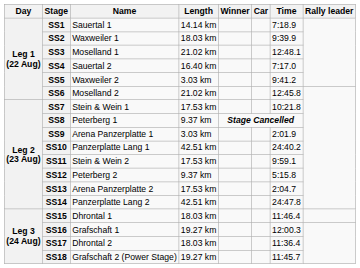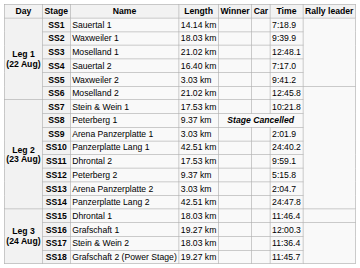 <table class="wikitable" style="text-align: left; font-size: 90%; max-width: 950px;">
 <tr>
 <th>Day</th>
 <th>Stage</th>
 <th>Name</th>
 <th>Length</th>
 <th>Winner</th>
 <th>Car</th>
 <th>Time</th>
 <th>Rally leader</th>
 </tr>
 <tr>
 <th rowspan=6>Leg 1<br>(22 Aug)</th>
 <th>SS1</th>
 <td>Sauertal 1</td>
 <td>14.14 km</td>
 <td></td>
 <td></td>
 <td>7:18.9</td>
 <td rowspan="5"></td>
 </tr>
 <tr>
 <th>SS2</th>
 <td>Waxweiler 1</td>
 <td>18.03 km</td>
 <td></td>
 <td></td>
 <td>9:39.9</td>
 </tr>
 <tr>
 <th>SS3</th>
 <td>Moselland 1</td>
 <td>21.02 km</td>
 <td></td>
 <td></td>
 <td>12:48.1</td>
 </tr>
 <tr>
 <th>SS4</th>
 <td>Sauertal 2</td>
 <td>16.40 km</td>
 <td></td>
 <td></td>
 <td>7:17.0</td>
 </tr>
 <tr>
 <th>SS5</th>
 <td>Waxweiler 2</td>
 <td>3.03 km</td>
 <td></td>
 <td></td>
 <td>9:41.2</td>
 </tr>
 <tr>
 <th>SS6</th>
 <td>Moselland 2</td>
 <td>21.02 km</td>
 <td></td>
 <td></td>
 <td>12:45.8</td>
 <td rowspan="9"></td>
 </tr>
 <tr>
 <th rowspan=8>Leg 2<br>(23 Aug)</th>
 <th>SS7</th>
 <td>Stein & Wein 1</td>
 <td>17.53 km</td>
 <td></td>
 <td></td>
 <td>10:21.8</td>
 </tr>
 <tr>
 <th>SS8</th>
 <td>Peterberg 1</td>
 <td>9.37 km</td>
 <td colspan="3" align="center"><strong><em>Stage Cancelled</em></strong></td>
 </tr>
 <tr>
 <th>SS9</th>
 <td>Arena Panzerplatte 1</td>
 <td>3.03 km</td>
 <td></td>
 <td></td>
 <td>2:01.9</td>
 </tr>
 <tr>
 <th>SS10</th>
 <td>Panzerplatte Lang 1</td>
 <td>42.51 km</td>
 <td></td>
 <td></td>
 <td>24:40.2</td>
 </tr>
 <tr>
 <th>SS11</th>
-<td>Stein & Wein 2</td>
+<td>Dhrontal 2</td>
 <td>17.53 km</td>
 <td></td>
 <td></td>
 <td>9:59.1</td>
 </tr>
 <tr>
 <th>SS12</th>
 <td>Peterberg 2</td>
 <td>9.37 km</td>
 <td></td>
 <td></td>
 <td>5:15.8</td>
 </tr>
 <tr>
 <th>SS13</th>
 <td>Arena Panzerplatte 2</td>
-<td>17.53 km</td>
+<td>3.03 km</td>
 <td></td>
 <td></td>
 <td>2:04.7</td>
 </tr>
 <tr>
 <th>SS14</th>
 <td>Panzerplatte Lang 2</td>
 <td>42.51 km</td>
 <td></td>
 <td></td>
 <td>24:47.8</td>
 </tr>
 <tr>
 <th rowspan=4>Leg 3<br>(24 Aug)</th>
 <th>SS15</th>
 <td>Dhrontal 1</td>
 <td>18.03 km</td>
 <td></td>
 <td></td>
 <td>11:46.4</td>
 <td></td>
 </tr>
 <tr>
 <th>SS16</th>
 <td>Grafschaft 1</td>
 <td>19.27 km</td>
 <td></td>
 <td></td>
 <td>12:00.3</td>
 <td rowspan="3"></td>
 </tr>
 <tr>
 <th>SS17</th>
-<td>Dhrontal 2</td>
+<td>Stein & Wein 2</td>
 <td>18.03 km</td>
 <td></td>
 <td></td>
 <td>11:36.4</td>
 </tr>
 <tr>
 <th>SS18</th>
 <td>Grafschaft 2 (Power Stage)</td>
 <td>19.27 km</td>
 <td></td>
 <td></td>
 <td>11:45.7</td>
 </tr>
 </table>
